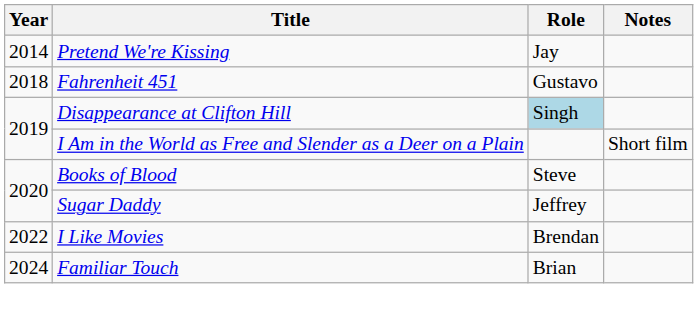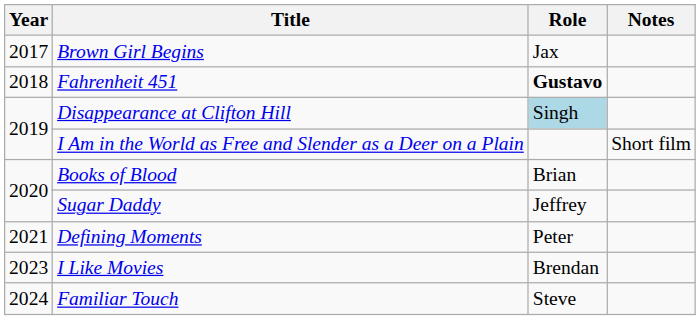 <table class="wikitable" border="1">
 <tr>
 <th>Year</th>
 <th>Title</th>
 <th>Role</th>
 <th>Notes</th>
 </tr>
 <tr>
-<td>2014</td>
-<td><em><a href='#'>Pretend We're Kissing</a></em></td>
-<td>Jay</td>
+<td>2017</td>
+<td><em><a href='#'>Brown Girl Begins</a></em></td>
+<td>Jax</td>
 <td></td>
 </tr>
 <tr>
 <td>2018</td>
 <td><em><a href='#'>Fahrenheit 451</a></em></td>
-<td>Gustavo</td>
+<td><strong>Gustavo</strong></td>
 <td></td>
 </tr>
 <tr>
 <td rowspan="2">2019</td>
 <td><em><a href='#'>Disappearance at Clifton Hill</a></em></td>
 <td style="background: lightblue;">Singh</td>
 <td></td>
 </tr>
 <tr>
 <td><em><a href='#'>I Am in the World as Free and Slender as a Deer on a Plain</a></em></td>
 <td></td>
 <td>Short film</td>
 </tr>
 <tr>
 <td rowspan="2">2020</td>
 <td><em><a href='#'>Books of Blood</a></em></td>
-<td>Steve</td>
+<td>Brian</td>
 <td></td>
 </tr>
 <tr>
 <td><em><a href='#'>Sugar Daddy</a></em></td>
 <td>Jeffrey</td>
 <td></td>
 </tr>
 <tr>
-<td>2022</td>
+<td>2021</td>
+<td><em><a href='#'>Defining Moments</a></em></td>
+<td>Peter</td>
+<td></td>
+</tr>
+<tr>
+<td>2023</td>
 <td><em><a href='#'>I Like Movies</a></em></td>
 <td>Brendan</td>
 <td></td>
 </tr>
 <tr>
 <td>2024</td>
 <td><em><a href='#'>Familiar Touch</a></em></td>
-<td>Brian</td>
+<td>Steve</td>
 <td></td>
 </tr>
 </table>
